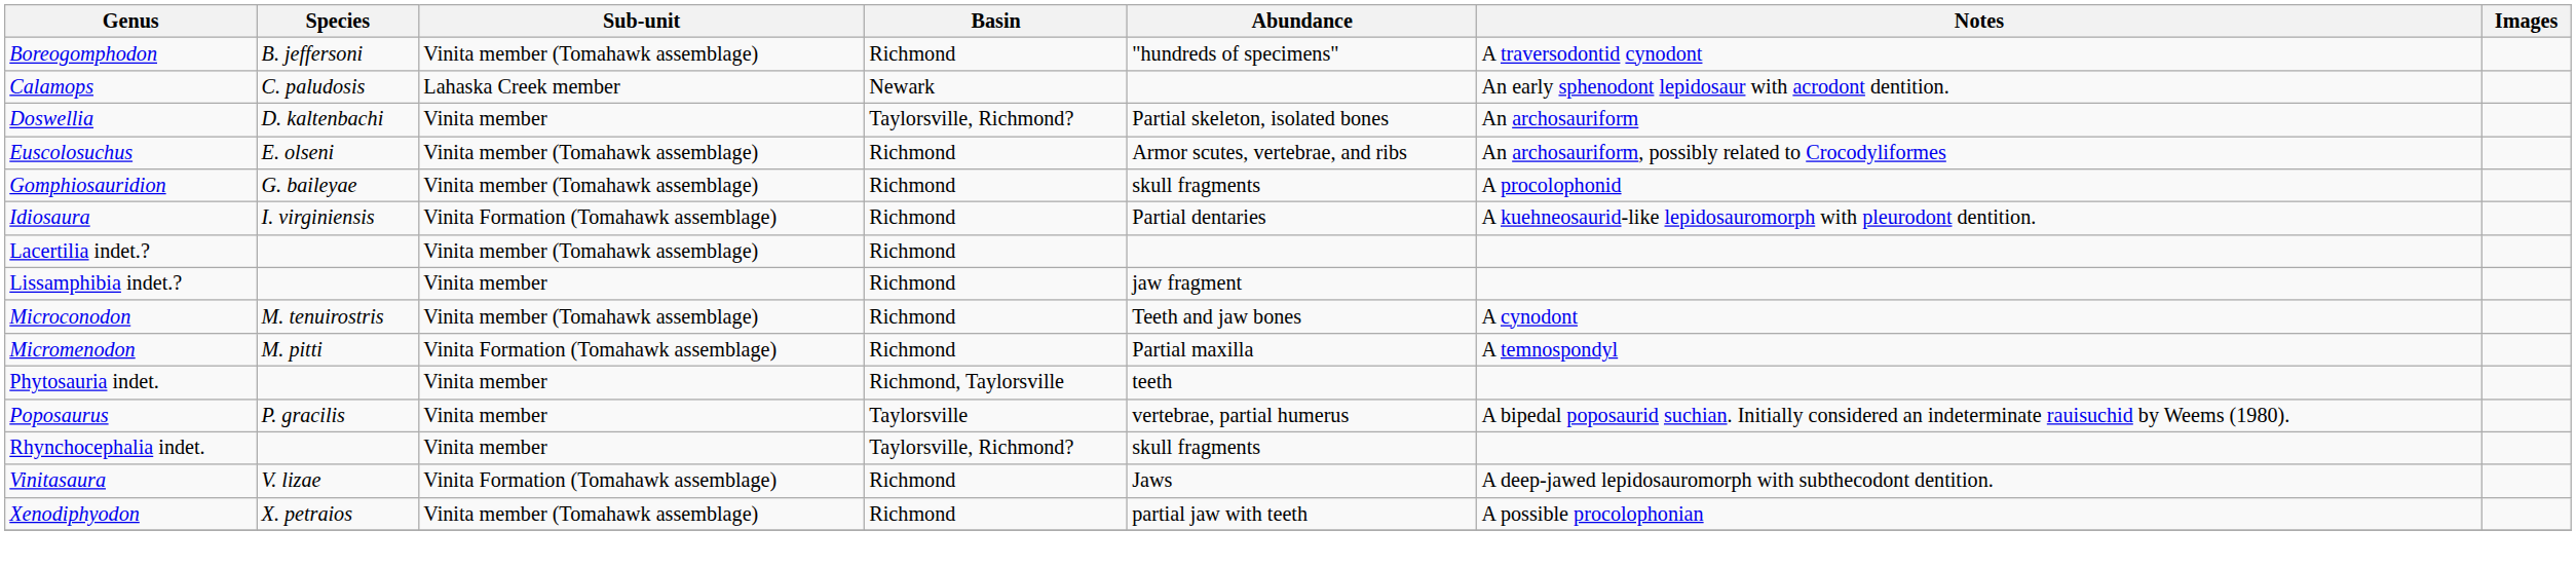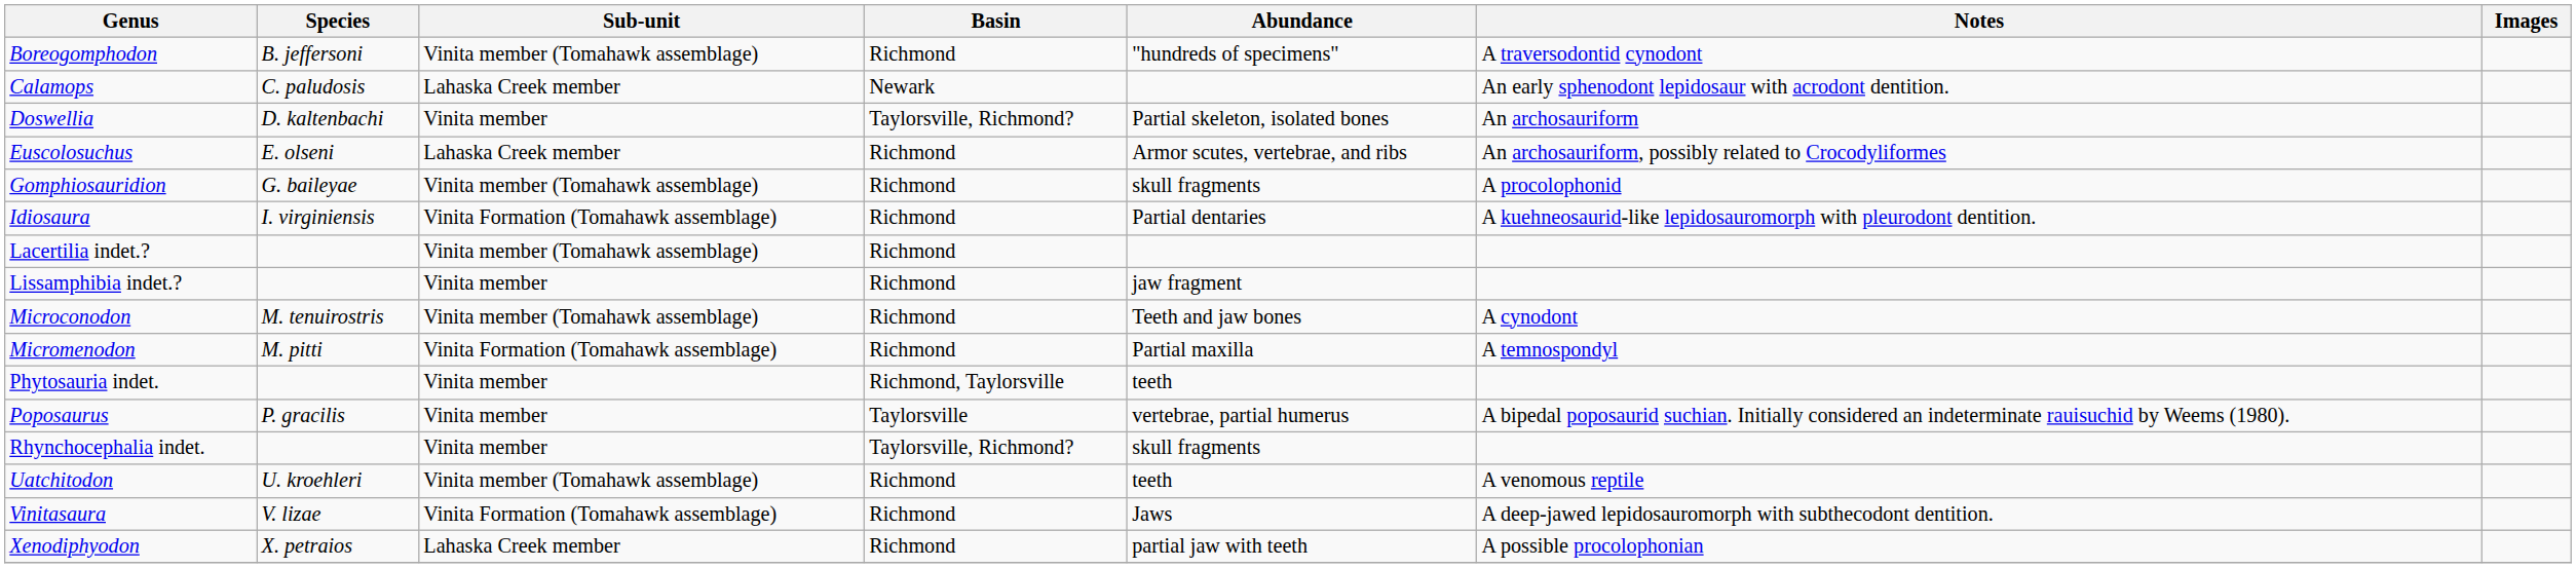 <table class="wikitable" align="center" width="100%">
 <tr>
 <th>Genus</th>
 <th>Species</th>
 <th>Sub-unit</th>
 <th>Basin</th>
 <th>Abundance</th>
 <th>Notes</th>
 <th>Images</th>
 </tr>
 <tr>
 <td><em><a href='#'>Boreogomphodon</a></em></td>
 <td><em>B. jeffersoni</em></td>
 <td>Vinita member (Tomahawk assemblage)</td>
 <td>Richmond</td>
 <td>"hundreds of specimens"</td>
 <td>A <a href='#'>traversodontid</a> <a href='#'>cynodont</a></td>
 <td></td>
 </tr>
 <tr>
 <td><em><a href='#'>Calamops</a></em></td>
 <td><em>C. paludosis</em></td>
 <td>Lahaska Creek member</td>
 <td>Newark</td>
 <td></td>
 <td>An early <a href='#'>sphenodont</a> <a href='#'>lepidosaur</a> with <a href='#'>acrodont</a> dentition.</td>
 <td></td>
 </tr>
 <tr>
 <td><em><a href='#'>Doswellia</a></em></td>
 <td><em>D. kaltenbachi</em></td>
 <td>Vinita member</td>
 <td>Taylorsville, Richmond?</td>
 <td>Partial skeleton, isolated bones</td>
 <td>An <a href='#'>archosauriform</a></td>
 <td></td>
 </tr>
 <tr>
 <td><em><a href='#'>Euscolosuchus</a></em></td>
 <td><em>E. olseni</em></td>
-<td>Vinita member (Tomahawk assemblage)</td>
+<td>Lahaska Creek member</td>
 <td>Richmond</td>
 <td>Armor scutes, vertebrae, and ribs</td>
 <td>An <a href='#'>archosauriform</a>, possibly related to <a href='#'>Crocodyliformes</a></td>
 <td></td>
 </tr>
 <tr>
 <td><em><a href='#'>Gomphiosauridion</a></em></td>
 <td><em>G. baileyae</em></td>
 <td>Vinita member (Tomahawk assemblage)</td>
 <td>Richmond</td>
 <td>skull fragments</td>
 <td>A <a href='#'>procolophonid</a></td>
 <td></td>
 </tr>
 <tr>
 <td><em><a href='#'>Idiosaura</a></em></td>
 <td><em>I. virginiensis</em></td>
 <td>Vinita Formation (Tomahawk assemblage)</td>
 <td>Richmond</td>
 <td>Partial dentaries</td>
 <td>A <a href='#'>kuehneosaurid</a>-like <a href='#'>lepidosauromorph</a> with <a href='#'>pleurodont</a> dentition.</td>
 <td></td>
 </tr>
 <tr>
 <td><a href='#'>Lacertilia</a> indet.?</td>
 <td></td>
 <td>Vinita member (Tomahawk assemblage)</td>
 <td>Richmond</td>
 <td></td>
 <td></td>
 <td></td>
 </tr>
 <tr>
 <td><a href='#'>Lissamphibia</a> indet.?</td>
 <td></td>
 <td>Vinita member</td>
 <td>Richmond</td>
 <td>jaw fragment</td>
 <td></td>
 <td></td>
 </tr>
 <tr>
 <td><em><a href='#'>Microconodon</a></em></td>
 <td><em>M. tenuirostris</em></td>
 <td>Vinita member (Tomahawk assemblage)</td>
 <td>Richmond</td>
 <td>Teeth and jaw bones</td>
 <td>A <a href='#'>cynodont</a></td>
 <td></td>
 </tr>
 <tr>
 <td><em><a href='#'>Micromenodon</a></em></td>
 <td><em>M. pitti</em></td>
 <td>Vinita Formation (Tomahawk assemblage)</td>
 <td>Richmond</td>
 <td>Partial maxilla</td>
 <td>A <a href='#'>temnospondyl</a></td>
 <td></td>
 </tr>
 <tr>
 <td><a href='#'>Phytosauria</a> indet.</td>
 <td></td>
 <td>Vinita member</td>
 <td>Richmond, Taylorsville</td>
 <td>teeth</td>
 <td></td>
 <td></td>
 </tr>
 <tr>
 <td><em><a href='#'>Poposaurus</a></em></td>
 <td><em>P. gracilis</em></td>
 <td>Vinita member</td>
 <td>Taylorsville</td>
 <td>vertebrae, partial humerus</td>
 <td>A bipedal <a href='#'>poposaurid</a> <a href='#'>suchian</a>. Initially considered an indeterminate <a href='#'>rauisuchid</a> by Weems (1980).</td>
 <td></td>
 </tr>
 <tr>
 <td><a href='#'>Rhynchocephalia</a> indet.</td>
 <td></td>
 <td>Vinita member</td>
 <td>Taylorsville, Richmond?</td>
 <td>skull fragments</td>
 <td></td>
 <td></td>
 </tr>
 <tr>
+<td><em><a href='#'>Uatchitodon</a></em></td>
+<td><em>U. kroehleri</em></td>
+<td>Vinita member (Tomahawk assemblage)</td>
+<td>Richmond</td>
+<td>teeth</td>
+<td>A venomous <a href='#'>reptile</a></td>
+<td></td>
+</tr>
+<tr>
 <td><em><a href='#'>Vinitasaura</a></em></td>
 <td><em>V. lizae</em></td>
 <td>Vinita Formation (Tomahawk assemblage)</td>
 <td>Richmond</td>
 <td>Jaws</td>
 <td>A deep-jawed lepidosauromorph with subthecodont dentition.<em></em></td>
 <td></td>
 </tr>
 <tr>
 <td><em><a href='#'>Xenodiphyodon</a></em></td>
 <td><em>X. petraios</em></td>
-<td>Vinita member (Tomahawk assemblage)</td>
+<td>Lahaska Creek member</td>
 <td>Richmond</td>
 <td>partial jaw with teeth</td>
 <td>A possible <a href='#'>procolophonian</a></td>
 <td></td>
 </tr>
 <tr>
 </tr>
 </table>
